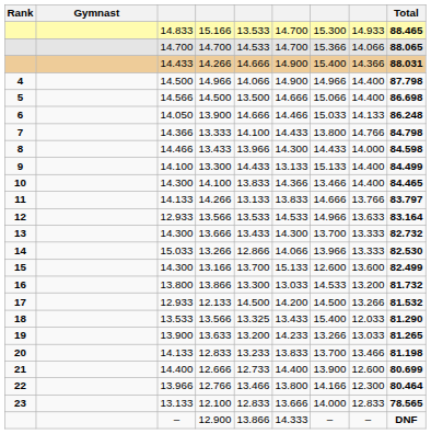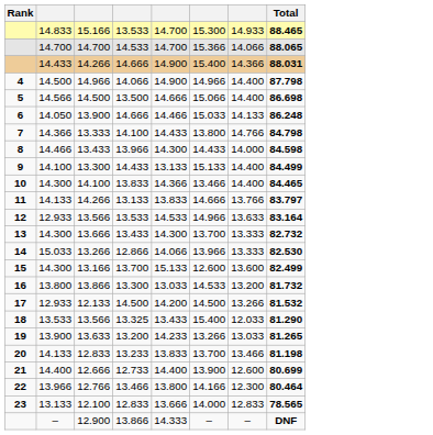 <table class="wikitable sortable" style="text-align:center; font-size:100%">
 <tr>
 <th scope="col" style="width:15px;">Rank</th>
-<th scope="col" style="width:175px;">Gymnast</th>
 <th scope="col" style="width:50px;"></th>
 <th scope="col" style="width:50px;"></th>
 <th scope="col" style="width:50px;"></th>
 <th scope="col" style="width:50px;"></th>
 <th scope="col" style="width:50px;"></th>
 <th scope="col" style="width:50px;"></th>
 <th scope="col" style="width:50px;">Total</th>
 </tr>
 <tr style="background:#fffcaf;">
 <td style="text-align:center" scope="row"><strong></strong></td>
-<td style="text-align:left;"></td>
 <td>14.833</td>
 <td>15.166</td>
 <td>13.533</td>
 <td>14.700</td>
 <td>15.300</td>
 <td>14.933</td>
 <td><strong>88.465</strong></td>
 </tr>
 <tr style="background:#e5e5e5;">
 <td style="text-align:center" scope="row"><strong></strong></td>
-<td style="text-align:left;"></td>
 <td>14.700</td>
 <td>14.700</td>
 <td>14.533</td>
 <td>14.700</td>
 <td>15.366</td>
 <td>14.066</td>
 <td><strong>88.065</strong></td>
 </tr>
 <tr style="background:#ec9;">
 <td style="text-align:center" scope="row"><strong></strong></td>
-<td style="text-align:left;"></td>
 <td>14.433</td>
 <td>14.266</td>
 <td>14.666</td>
 <td>14.900</td>
 <td>15.400</td>
 <td>14.366</td>
 <td><strong>88.031</strong></td>
 </tr>
 <tr>
 <td scope="row" style="text-align:center;"><strong>4</strong></td>
-<td style="text-align:left;"></td>
 <td>14.500</td>
 <td>14.966</td>
 <td>14.066</td>
 <td>14.900</td>
 <td>14.966</td>
 <td>14.400</td>
 <td><strong>87.798</strong></td>
 </tr>
 <tr>
 <td scope="row" style="text-align:center;"><strong>5</strong></td>
-<td style="text-align:left;"></td>
 <td>14.566</td>
 <td>14.500</td>
 <td>13.500</td>
 <td>14.666</td>
 <td>15.066</td>
 <td>14.400</td>
 <td><strong>86.698</strong></td>
 </tr>
 <tr>
 <td scope="row" style="text-align:center;"><strong>6</strong></td>
-<td style="text-align:left;"></td>
 <td>14.050</td>
 <td>13.900</td>
 <td>14.666</td>
 <td>14.466</td>
 <td>15.033</td>
 <td>14.133</td>
 <td><strong>86.248</strong></td>
 </tr>
 <tr>
 <td scope="row" style="text-align:center;"><strong>7</strong></td>
-<td style="text-align:left;"></td>
 <td>14.366</td>
 <td>13.333</td>
 <td>14.100</td>
 <td>14.433</td>
 <td>13.800</td>
 <td>14.766</td>
 <td><strong>84.798</strong></td>
 </tr>
 <tr>
 <td scope="row" style="text-align:center;"><strong>8</strong></td>
-<td style="text-align:left;"></td>
 <td>14.466</td>
 <td>13.433</td>
 <td>13.966</td>
 <td>14.300</td>
 <td>14.433</td>
 <td>14.000</td>
 <td><strong>84.598</strong></td>
 </tr>
 <tr>
 <td scope="row" style="text-align:center;"><strong>9</strong></td>
-<td style="text-align:left;"></td>
 <td>14.100</td>
 <td>13.300</td>
 <td>14.433</td>
 <td>13.133</td>
 <td>15.133</td>
 <td>14.400</td>
 <td><strong>84.499</strong></td>
 </tr>
 <tr>
 <td scope="row" style="text-align:center;"><strong>10</strong></td>
-<td style="text-align:left;"></td>
 <td>14.300</td>
 <td>14.100</td>
 <td>13.833</td>
 <td>14.366</td>
 <td>13.466</td>
 <td>14.400</td>
 <td><strong>84.465</strong></td>
 </tr>
 <tr>
 <td scope="row" style="text-align:center;"><strong>11</strong></td>
-<td style="text-align:left;"></td>
 <td>14.133</td>
 <td>14.266</td>
 <td>13.133</td>
 <td>13.833</td>
 <td>14.666</td>
 <td>13.766</td>
 <td><strong>83.797</strong></td>
 </tr>
 <tr>
 <td scope="row" style="text-align:center;"><strong>12</strong></td>
-<td style="text-align:left;"></td>
 <td>12.933</td>
 <td>13.566</td>
 <td>13.533</td>
 <td>14.533</td>
 <td>14.966</td>
 <td>13.633</td>
 <td><strong>83.164</strong></td>
 </tr>
 <tr>
 <td scope="row" style="text-align:center;"><strong>13</strong></td>
-<td style="text-align:left;"></td>
 <td>14.300</td>
 <td>13.666</td>
 <td>13.433</td>
 <td>14.300</td>
 <td>13.700</td>
 <td>13.333</td>
 <td><strong>82.732</strong></td>
 </tr>
 <tr>
 <td scope="row" style="text-align:center;"><strong>14</strong></td>
-<td style="text-align:left;"></td>
 <td>15.033</td>
 <td>13.266</td>
 <td>12.866</td>
 <td>14.066</td>
 <td>13.966</td>
 <td>13.333</td>
 <td><strong>82.530</strong></td>
 </tr>
 <tr>
 <td scope="row" style="text-align:center;"><strong>15</strong></td>
-<td style="text-align:left;"></td>
 <td>14.300</td>
 <td>13.166</td>
 <td>13.700</td>
 <td>15.133</td>
 <td>12.600</td>
 <td>13.600</td>
 <td><strong>82.499</strong></td>
 </tr>
 <tr>
 <td scope="row" style="text-align:center;"><strong>16</strong></td>
-<td style="text-align:left;"></td>
 <td>13.800</td>
 <td>13.866</td>
 <td>13.300</td>
 <td>13.033</td>
 <td>14.533</td>
 <td>13.200</td>
 <td><strong>81.732</strong></td>
 </tr>
 <tr>
 <td scope="row" style="text-align:center;"><strong>17</strong></td>
-<td style="text-align:left;"></td>
 <td>12.933</td>
 <td>12.133</td>
 <td>14.500</td>
 <td>14.200</td>
 <td>14.500</td>
 <td>13.266</td>
 <td><strong>81.532</strong></td>
 </tr>
 <tr>
 <td scope="row" style="text-align:center;"><strong>18</strong></td>
-<td style="text-align:left;"></td>
 <td>13.533</td>
 <td>13.566</td>
 <td>13.325</td>
 <td>13.433</td>
 <td>15.400</td>
 <td>12.033</td>
 <td><strong>81.290</strong></td>
 </tr>
 <tr>
 <td scope="row" style="text-align:center;"><strong>19</strong></td>
-<td style="text-align:left;"></td>
 <td>13.900</td>
 <td>13.633</td>
 <td>13.200</td>
 <td>14.233</td>
 <td>13.266</td>
 <td>13.033</td>
 <td><strong>81.265</strong></td>
 </tr>
 <tr>
 <td scope="row" style="text-align:center;"><strong>20</strong></td>
-<td style="text-align:left;"></td>
 <td>14.133</td>
 <td>12.833</td>
 <td>13.233</td>
 <td>13.833</td>
 <td>13.700</td>
 <td>13.466</td>
 <td><strong>81.198</strong></td>
 </tr>
 <tr>
 <td scope="row" style="text-align:center;"><strong>21</strong></td>
-<td style="text-align:left;"></td>
 <td>14.400</td>
 <td>12.666</td>
 <td>12.733</td>
 <td>14.400</td>
 <td>13.900</td>
 <td>12.600</td>
 <td><strong>80.699</strong></td>
 </tr>
 <tr>
 <td scope="row" style="text-align:center;"><strong>22</strong></td>
-<td style="text-align:left;"></td>
 <td>13.966</td>
 <td>12.766</td>
 <td>13.466</td>
 <td>13.800</td>
 <td>14.166</td>
 <td>12.300</td>
 <td><strong>80.464</strong></td>
 </tr>
 <tr>
 <td scope="row" style="text-align:center;"><strong>23</strong></td>
-<td style="text-align:left;"></td>
 <td>13.133</td>
 <td>12.100</td>
 <td>12.833</td>
 <td>13.666</td>
 <td>14.000</td>
 <td>12.833</td>
 <td><strong>78.565</strong></td>
 </tr>
 <tr>
 <td scope="row" style="text-align:center;"><strong></strong></td>
-<td style="text-align:left;"></td>
 <td>–</td>
 <td>12.900</td>
 <td>13.866</td>
 <td>14.333</td>
 <td>–</td>
 <td>–</td>
 <td><strong>DNF</strong></td>
 </tr>
 </table>
